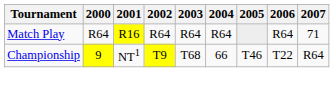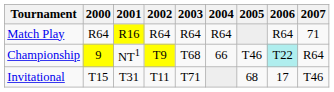 <table class="wikitable" style="text-align:center;">
 <tr>
 <th>Tournament</th>
 <th>2000</th>
 <th>2001</th>
 <th>2002</th>
 <th>2003</th>
 <th>2004</th>
 <th>2005</th>
 <th>2006</th>
 <th>2007</th>
 </tr>
 <tr>
 <td align="left"><a href='#'>Match Play</a></td>
 <td>R64</td>
 <td style="background:yellow;">R16</td>
 <td>R64</td>
 <td>R64</td>
 <td>R64</td>
 <td style="background:#eeeeee;"></td>
 <td>R64</td>
 <td>71</td>
 </tr>
 <tr>
 <td align="left"><a href='#'>Championship</a></td>
 <td style="background:yellow;">9</td>
 <td>NT<sup>1</sup></td>
 <td style="background:yellow;">T9</td>
 <td>T68</td>
 <td>66</td>
 <td>T46</td>
-<td>T22</td>
+<td style="background: paleturquoise;">T22</td>
 <td>R64</td>
 </tr>
+<tr>
+<td align="left"><a href='#'>Invitational</a></td>
+<td>T15</td>
+<td>T31</td>
+<td>T11</td>
+<td>T71</td>
+<td style="background:#eeeeee;"></td>
+<td>68</td>
+<td>17</td>
+<td>T46</td>
+</tr>
 </table>
